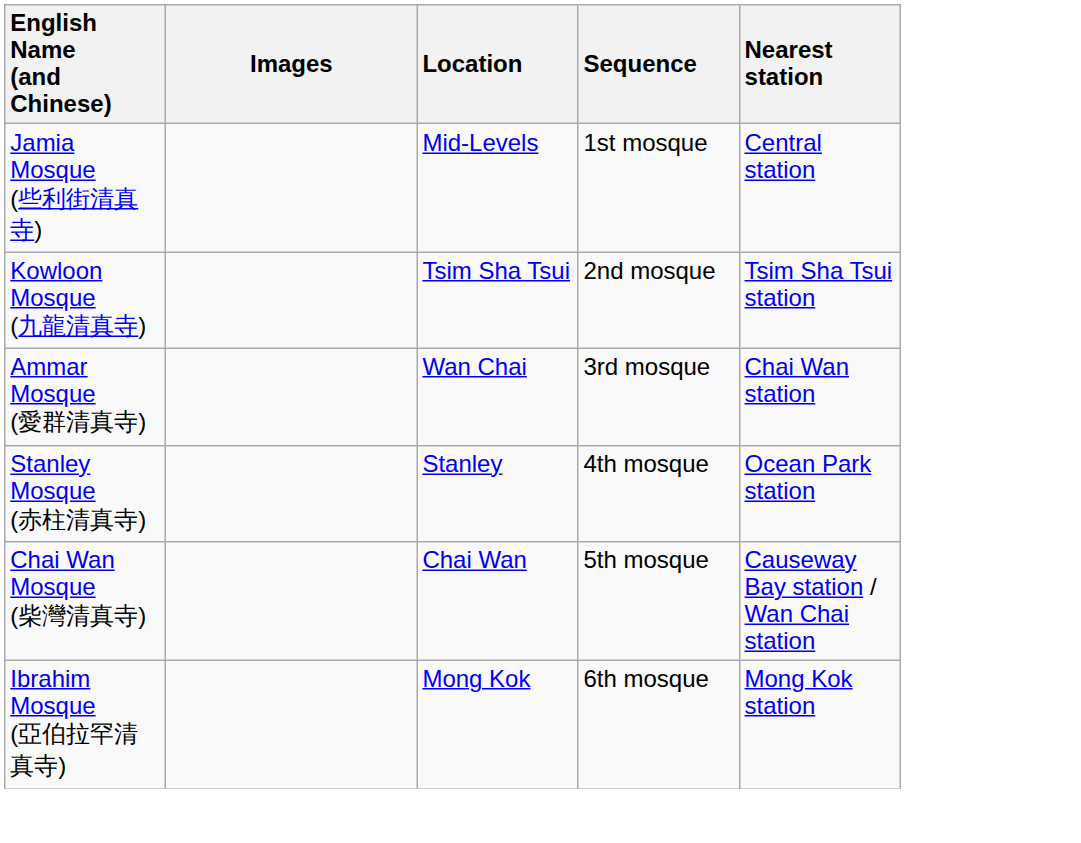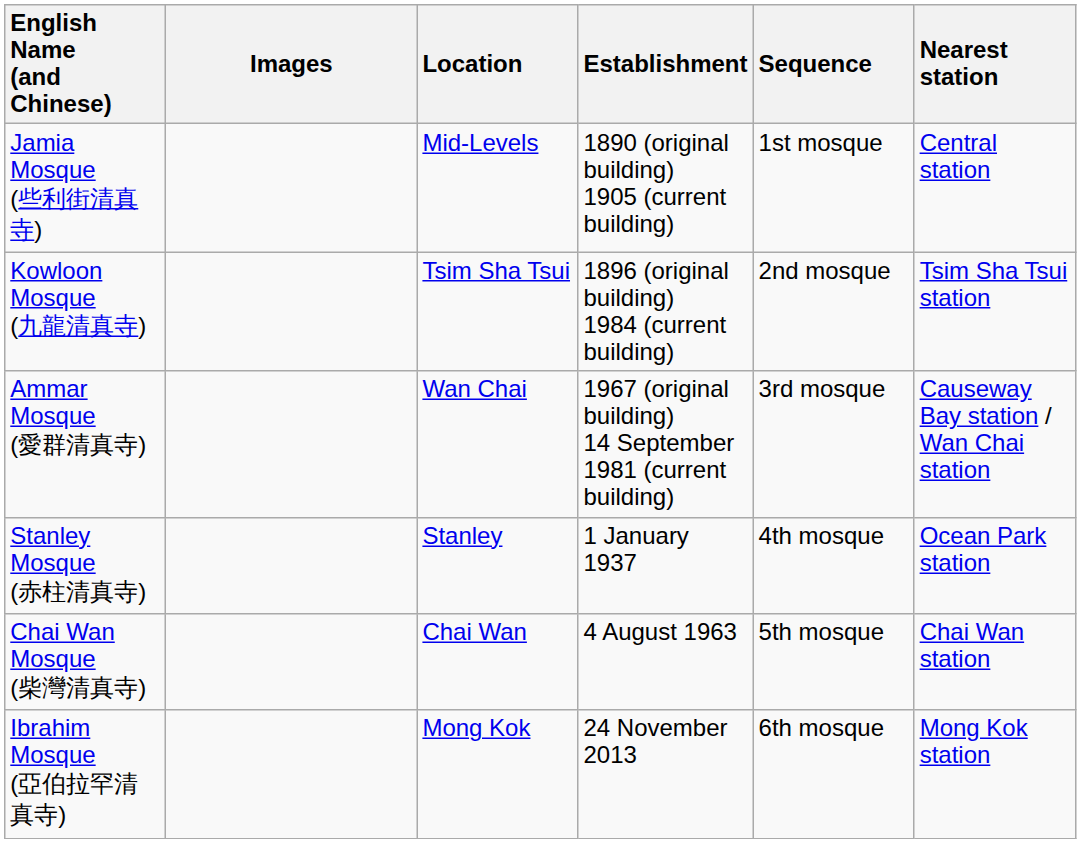 <table class="wikitable sortable">
 <tr>
 <th style="text-align:left; width:100px;">English Name<br>(and Chinese)</th>
 <th style="text-align:center; width:160px;" class="unsortable">Images</th>
 <th style="text-align:left; width:100px;">Location</th>
+<th style="text-align:left; width:100px;">Establishment</th>
 <th style="text-align:left; width:100px;">Sequence</th>
 <th style="text-align:left; width:100px;">Nearest station</th>
 </tr>
 <tr valign=top>
 <td><a href='#'>Jamia Mosque</a><br>(<a href='#'>些利街清真寺</a>)</td>
 <td></td>
 <td><a href='#'>Mid-Levels</a></td>
+<td>1890 (original building)<br>1905 (current building)</td>
 <td>1st mosque</td>
 <td><a href='#'>Central station</a></td>
 </tr>
 <tr valign=top>
 <td><a href='#'>Kowloon Mosque</a><br>(<a href='#'>九龍清真寺</a>)</td>
 <td></td>
 <td><a href='#'>Tsim Sha Tsui</a></td>
+<td>1896 (original building)<br>1984 (current building)</td>
 <td>2nd mosque</td>
 <td><a href='#'>Tsim Sha Tsui station</a></td>
 </tr>
 <tr valign=top>
 <td><a href='#'>Ammar Mosque</a><br>(愛群清真寺)</td>
 <td></td>
 <td><a href='#'>Wan Chai</a></td>
+<td>1967 (original building)<br>14 September 1981 (current building)</td>
 <td>3rd mosque</td>
-<td><a href='#'>Chai Wan station</a></td>
+<td><a href='#'>Causeway Bay station</a> / <a href='#'>Wan Chai station</a></td>
 </tr>
 <tr valign=top>
 <td><a href='#'>Stanley Mosque</a><br>(赤柱清真寺)</td>
 <td></td>
 <td><a href='#'>Stanley</a></td>
+<td>1 January 1937</td>
 <td>4th mosque</td>
 <td><a href='#'>Ocean Park station</a></td>
 </tr>
 <tr valign=top>
 <td><a href='#'>Chai Wan Mosque</a><br>(柴灣清真寺)</td>
 <td></td>
 <td><a href='#'>Chai Wan</a></td>
+<td>4 August 1963</td>
 <td>5th mosque</td>
-<td><a href='#'>Causeway Bay station</a> / <a href='#'>Wan Chai station</a></td>
+<td><a href='#'>Chai Wan station</a></td>
 </tr>
 <tr valign=top>
 <td><a href='#'>Ibrahim Mosque</a><br>(亞伯拉罕清真寺)</td>
 <td></td>
 <td><a href='#'>Mong Kok</a></td>
+<td>24 November 2013</td>
 <td>6th mosque</td>
 <td><a href='#'>Mong Kok station</a></td>
 </tr>
 </table>
